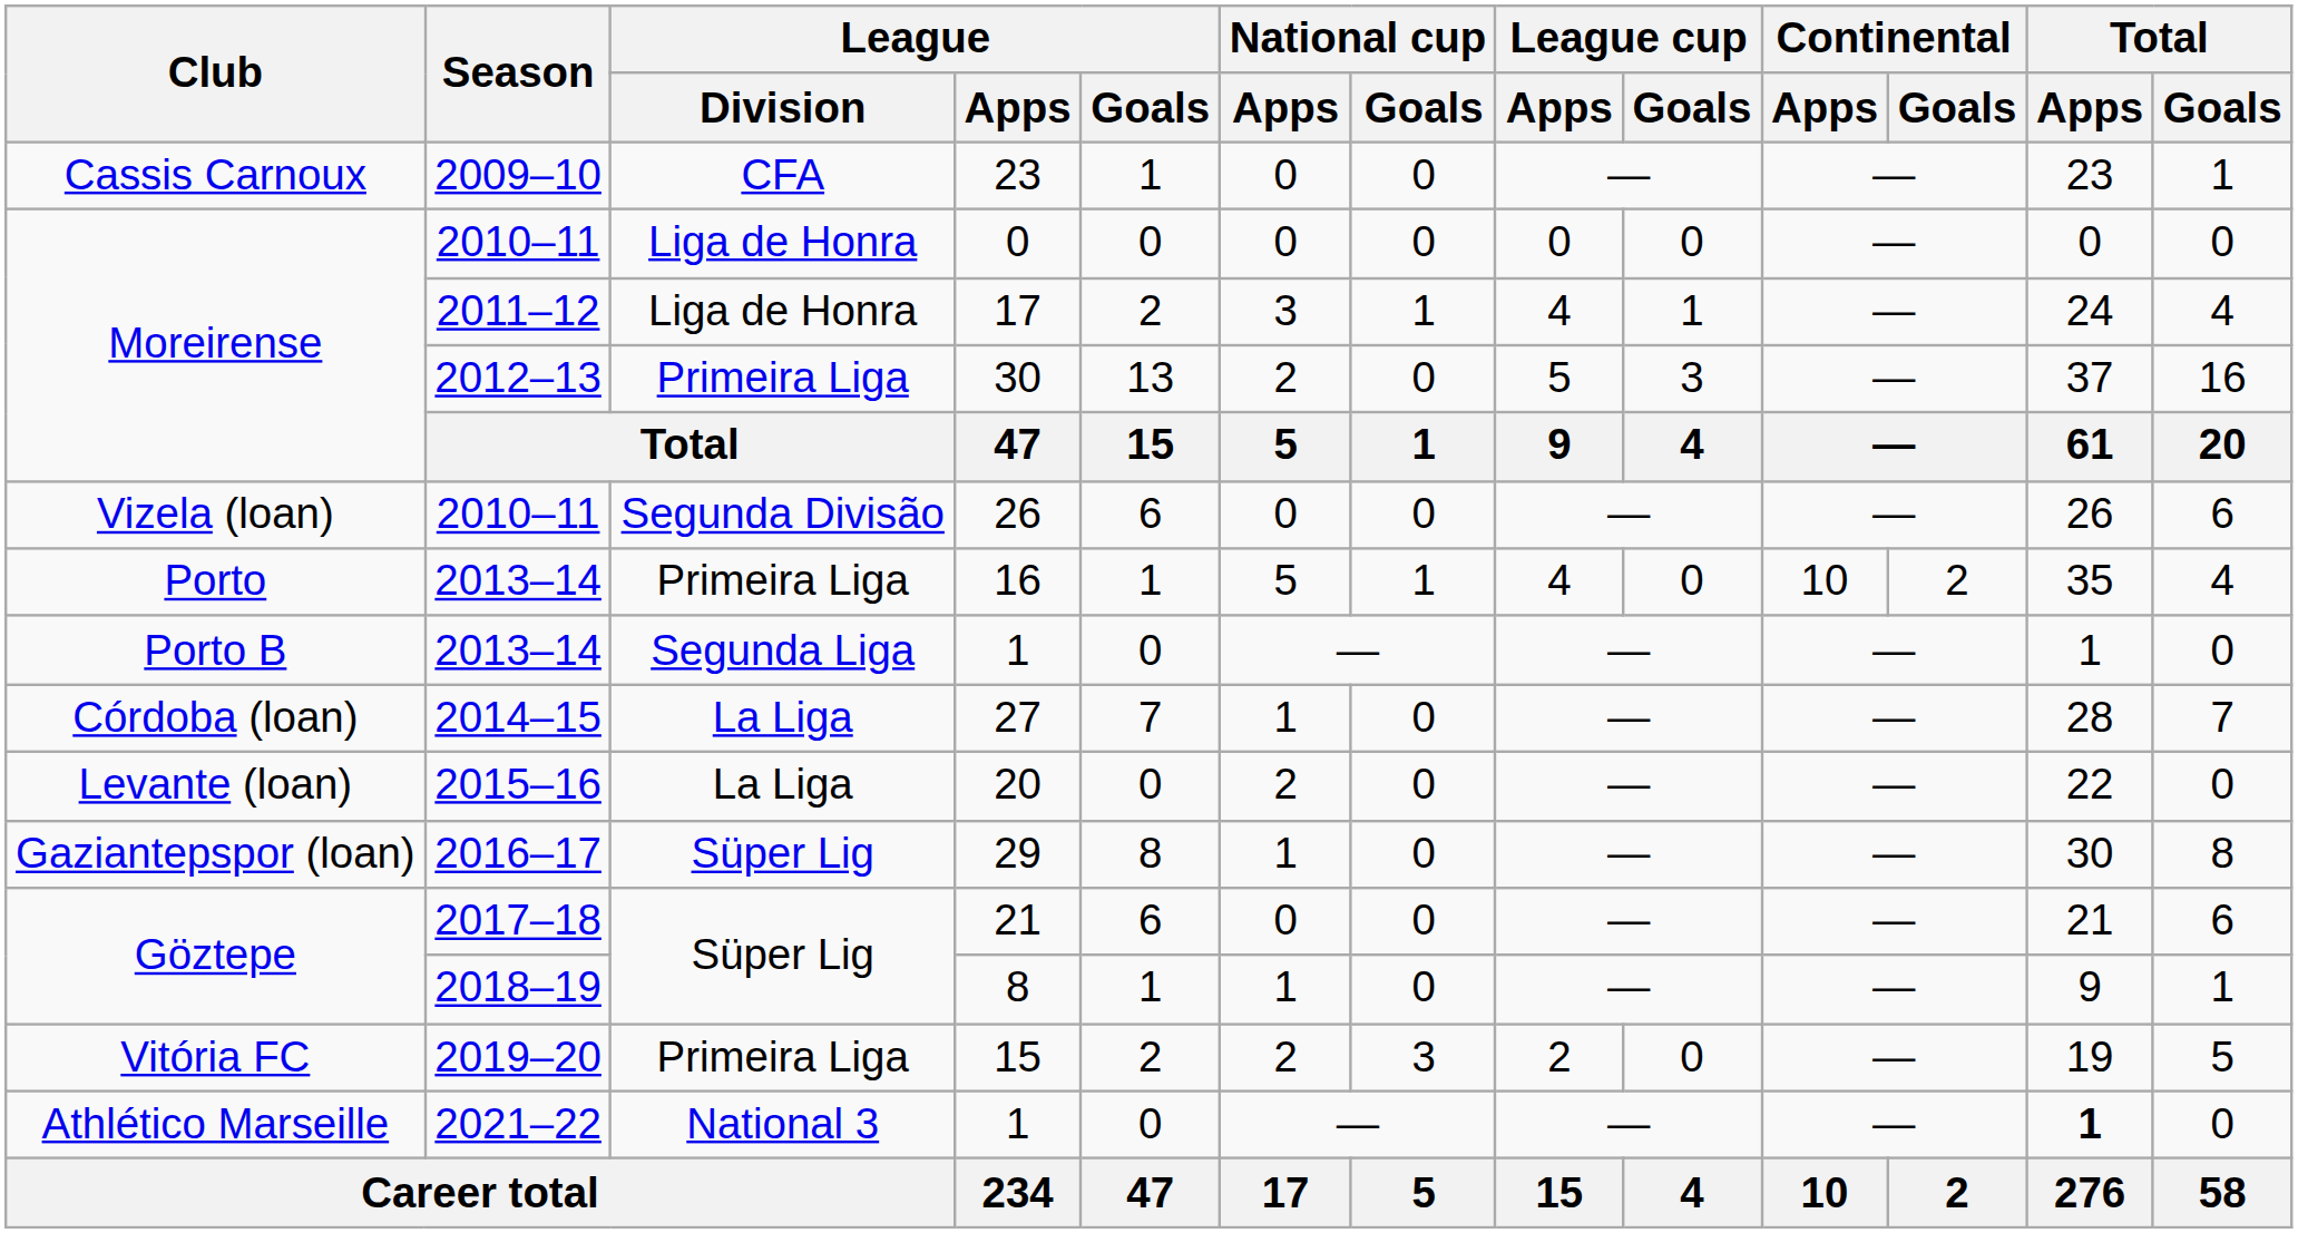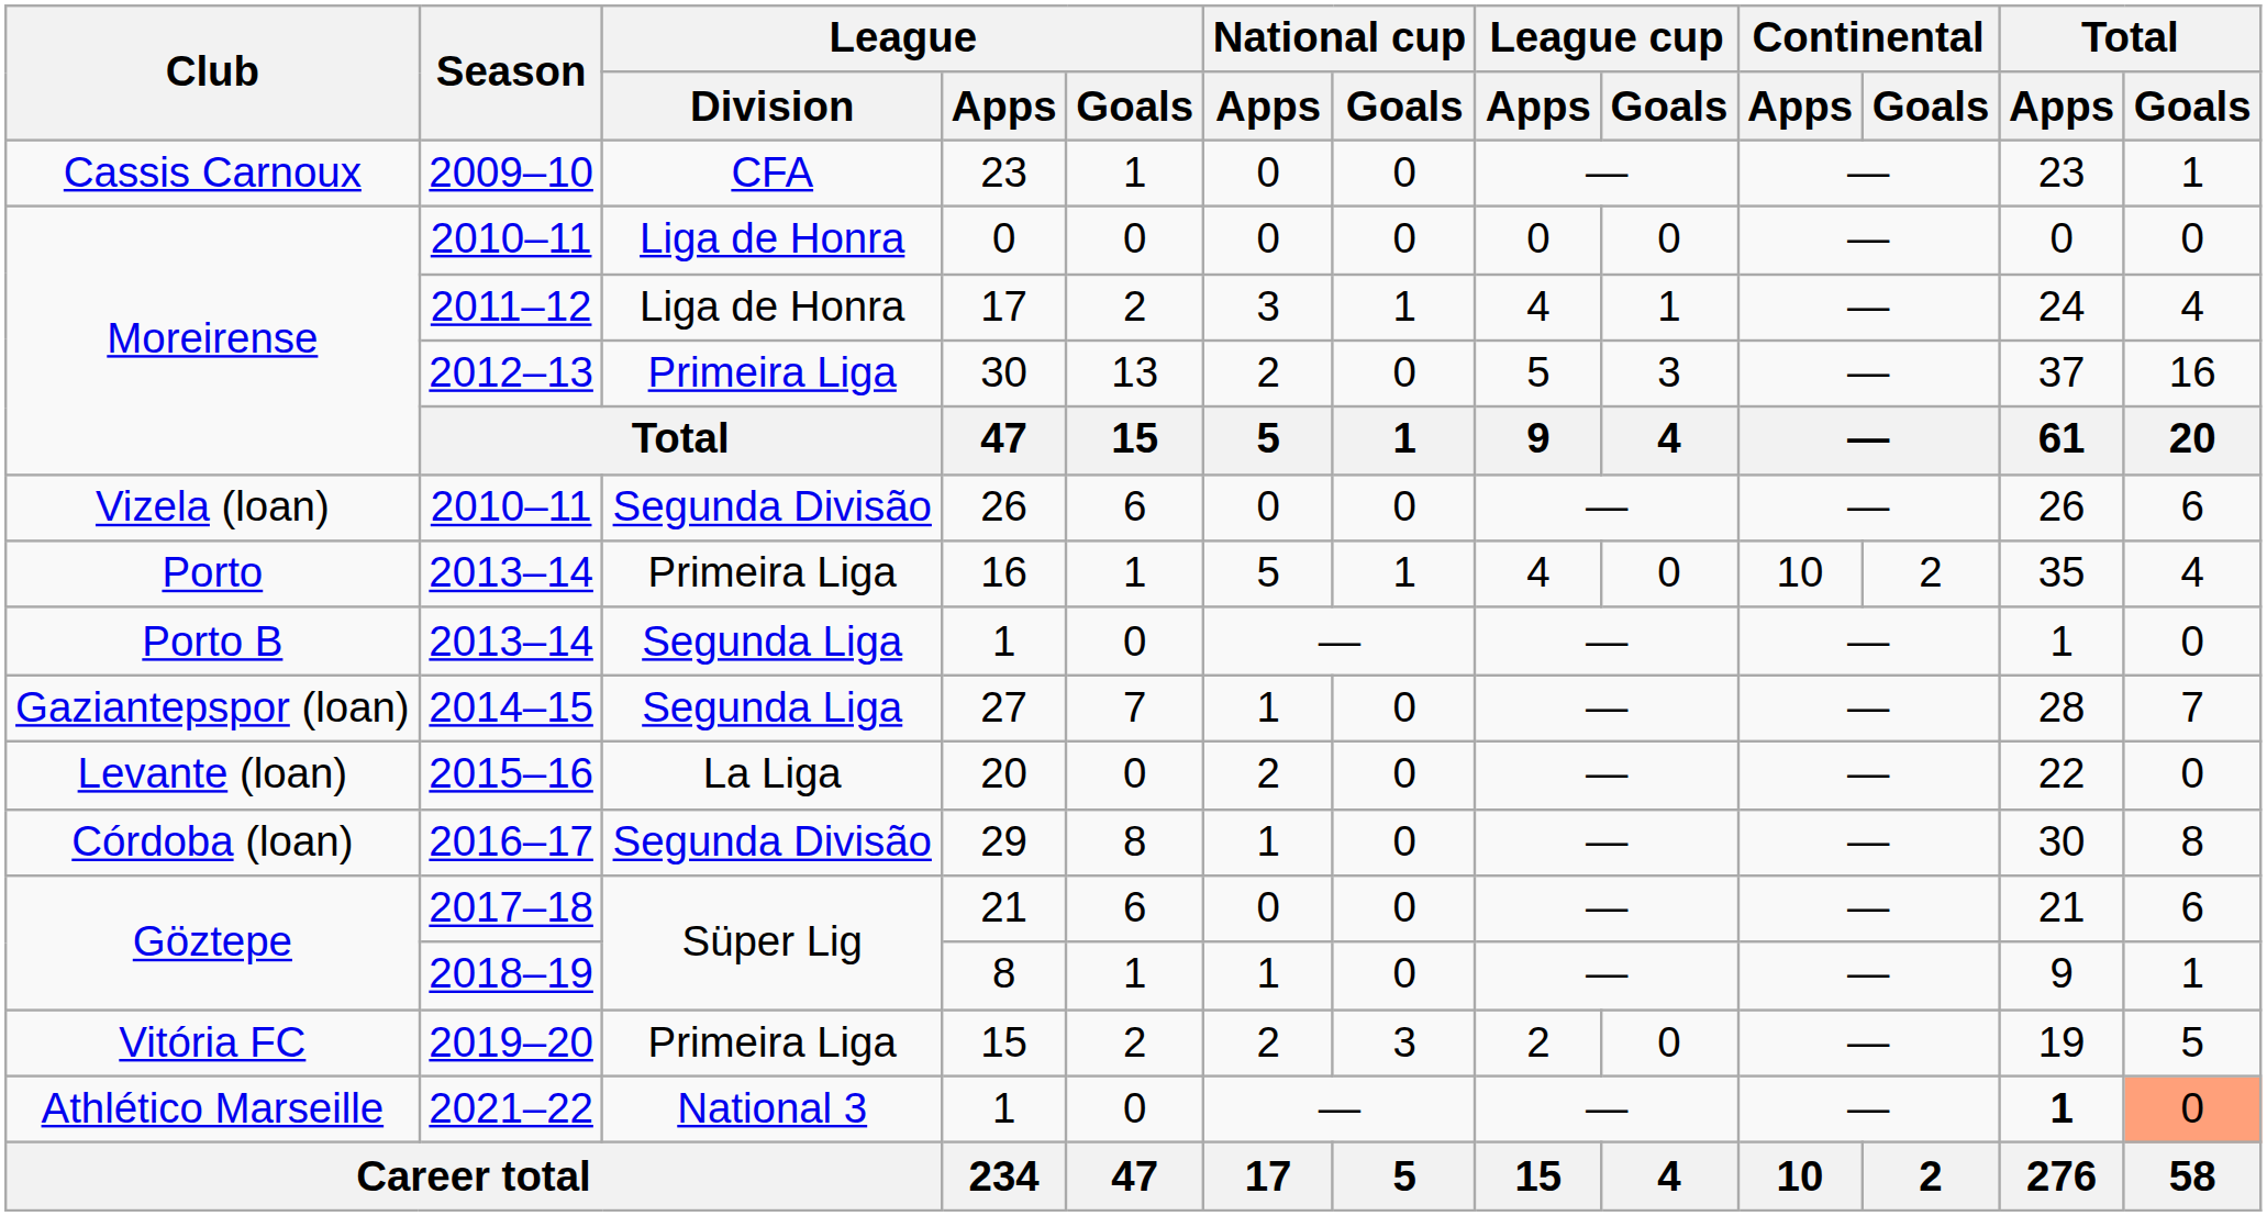 <table class="wikitable" style="text-align:center">
 <tr>
 <th rowspan="2">Club</th>
 <th rowspan="2">Season</th>
 <th colspan="3">League</th>
 <th colspan="2">National cup</th>
 <th colspan="2">League cup</th>
 <th colspan="2">Continental</th>
 <th colspan="2">Total</th>
 </tr>
 <tr>
 <th>Division</th>
 <th>Apps</th>
 <th>Goals</th>
 <th>Apps</th>
 <th>Goals</th>
 <th>Apps</th>
 <th>Goals</th>
 <th>Apps</th>
 <th>Goals</th>
 <th>Apps</th>
 <th>Goals</th>
 </tr>
 <tr>
 <td><a href='#'>Cassis Carnoux</a></td>
 <td><a href='#'>2009–10</a></td>
 <td><a href='#'>CFA</a></td>
 <td>23</td>
 <td>1</td>
 <td>0</td>
 <td>0</td>
 <td colspan="2">—</td>
 <td colspan="2">—</td>
 <td>23</td>
 <td>1</td>
 </tr>
 <tr>
 <td rowspan="4"><a href='#'>Moreirense</a></td>
 <td><a href='#'>2010–11</a></td>
 <td><a href='#'>Liga de Honra</a></td>
 <td>0</td>
 <td>0</td>
 <td>0</td>
 <td>0</td>
 <td>0</td>
 <td>0</td>
 <td colspan="2">—</td>
 <td>0</td>
 <td>0</td>
 </tr>
 <tr>
 <td><a href='#'>2011–12</a></td>
 <td>Liga de Honra</td>
 <td>17</td>
 <td>2</td>
 <td>3</td>
 <td>1</td>
 <td>4</td>
 <td>1</td>
 <td colspan="2">—</td>
 <td>24</td>
 <td>4</td>
 </tr>
 <tr>
 <td><a href='#'>2012–13</a></td>
 <td><a href='#'>Primeira Liga</a></td>
 <td>30</td>
 <td>13</td>
 <td>2</td>
 <td>0</td>
 <td>5</td>
 <td>3</td>
 <td colspan="2">—</td>
 <td>37</td>
 <td>16</td>
 </tr>
 <tr>
 <th colspan="2">Total</th>
 <th>47</th>
 <th>15</th>
 <th>5</th>
 <th>1</th>
 <th>9</th>
 <th>4</th>
 <th colspan="2">—</th>
 <th>61</th>
 <th>20</th>
 </tr>
 <tr>
 <td><a href='#'>Vizela</a> (loan)</td>
 <td><a href='#'>2010–11</a></td>
 <td><a href='#'>Segunda Divisão</a></td>
 <td>26</td>
 <td>6</td>
 <td>0</td>
 <td>0</td>
 <td colspan="2">—</td>
 <td colspan="2">—</td>
 <td>26</td>
 <td>6</td>
 </tr>
 <tr>
 <td><a href='#'>Porto</a></td>
 <td><a href='#'>2013–14</a></td>
 <td>Primeira Liga</td>
 <td>16</td>
 <td>1</td>
 <td>5</td>
 <td>1</td>
 <td>4</td>
 <td>0</td>
 <td>10</td>
 <td>2</td>
 <td>35</td>
 <td>4</td>
 </tr>
 <tr>
 <td><a href='#'>Porto B</a></td>
 <td><a href='#'>2013–14</a></td>
 <td><a href='#'>Segunda Liga</a></td>
 <td>1</td>
 <td>0</td>
 <td colspan="2">—</td>
 <td colspan="2">—</td>
 <td colspan="2">—</td>
 <td>1</td>
 <td>0</td>
 </tr>
 <tr>
-<td><a href='#'>Córdoba</a> (loan)</td>
+<td><a href='#'>Gaziantepspor</a> (loan)</td>
 <td><a href='#'>2014–15</a></td>
-<td><a href='#'>La Liga</a></td>
+<td><a href='#'>Segunda Liga</a></td>
 <td>27</td>
 <td>7</td>
 <td>1</td>
 <td>0</td>
 <td colspan="2">—</td>
 <td colspan="2">—</td>
 <td>28</td>
 <td>7</td>
 </tr>
 <tr>
 <td><a href='#'>Levante</a> (loan)</td>
 <td><a href='#'>2015–16</a></td>
 <td>La Liga</td>
 <td>20</td>
 <td>0</td>
 <td>2</td>
 <td>0</td>
 <td colspan="2">—</td>
 <td colspan="2">—</td>
 <td>22</td>
 <td>0</td>
 </tr>
 <tr>
-<td><a href='#'>Gaziantepspor</a> (loan)</td>
+<td><a href='#'>Córdoba</a> (loan)</td>
 <td><a href='#'>2016–17</a></td>
-<td><a href='#'>Süper Lig</a></td>
+<td><a href='#'>Segunda Divisão</a></td>
 <td>29</td>
 <td>8</td>
 <td>1</td>
 <td>0</td>
 <td colspan="2">—</td>
 <td colspan="2">—</td>
 <td>30</td>
 <td>8</td>
 </tr>
 <tr>
 <td rowspan="2"><a href='#'>Göztepe</a></td>
 <td><a href='#'>2017–18</a></td>
 <td rowspan="2">Süper Lig</td>
 <td>21</td>
 <td>6</td>
 <td>0</td>
 <td>0</td>
 <td colspan="2">—</td>
 <td colspan="2">—</td>
 <td>21</td>
 <td>6</td>
 </tr>
 <tr>
 <td><a href='#'>2018–19</a></td>
 <td>8</td>
 <td>1</td>
 <td>1</td>
 <td>0</td>
 <td colspan="2">—</td>
 <td colspan="2">—</td>
 <td>9</td>
 <td>1</td>
 </tr>
 <tr>
 <td><a href='#'>Vitória FC</a></td>
 <td><a href='#'>2019–20</a></td>
 <td>Primeira Liga</td>
 <td>15</td>
 <td>2</td>
 <td>2</td>
 <td>3</td>
 <td>2</td>
 <td>0</td>
 <td colspan="2">—</td>
 <td>19</td>
 <td>5</td>
 </tr>
 <tr>
 <td><a href='#'>Athlético Marseille</a></td>
 <td><a href='#'>2021–22</a></td>
 <td><a href='#'>National 3</a></td>
 <td>1</td>
 <td>0</td>
 <td colspan="2">—</td>
 <td colspan="2">—</td>
 <td colspan="2">—</td>
 <td><strong>1</strong></td>
-<td>0</td>
+<td style="background: lightsalmon;">0</td>
 </tr>
 <tr>
 <th colspan="3">Career total</th>
 <th>234</th>
 <th>47</th>
 <th>17</th>
 <th>5</th>
 <th>15</th>
 <th>4</th>
 <th>10</th>
 <th>2</th>
 <th>276</th>
 <th>58</th>
 </tr>
 </table>
